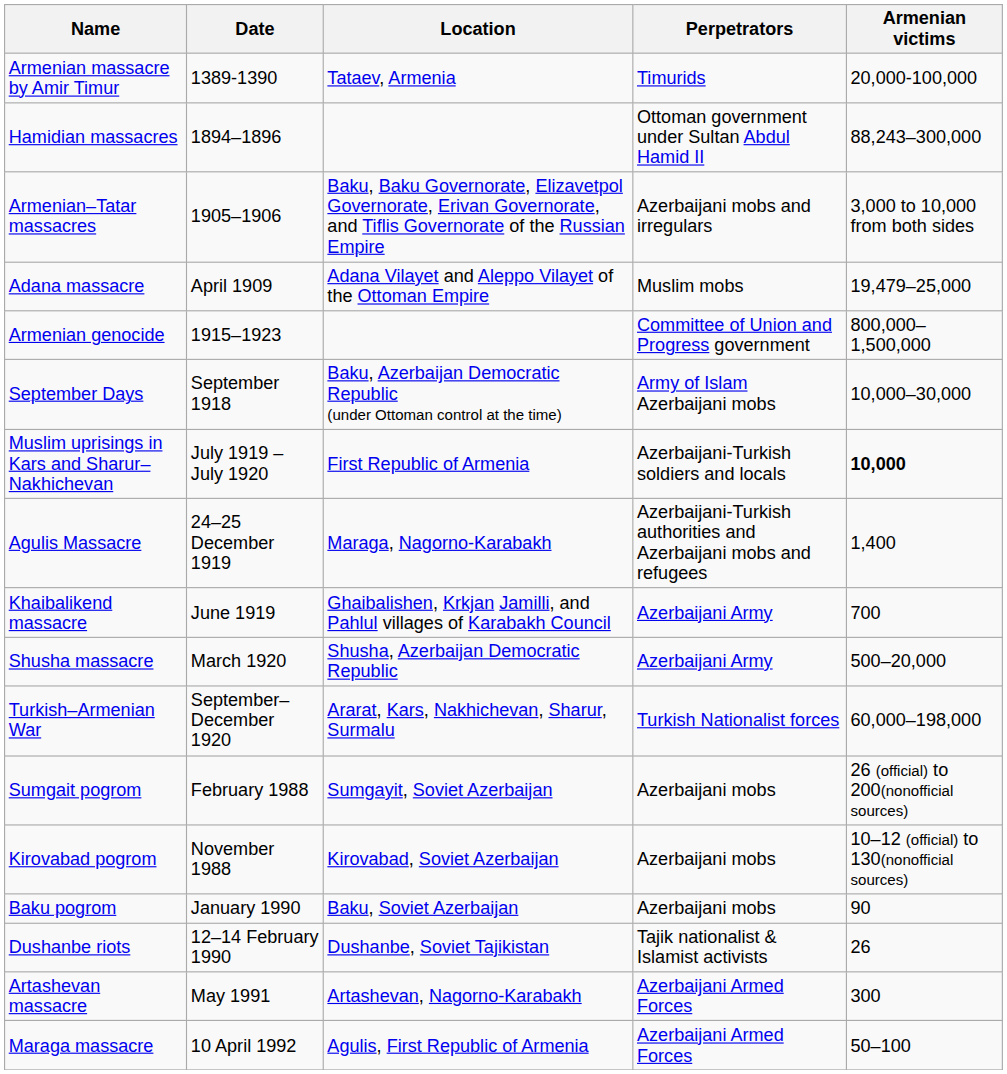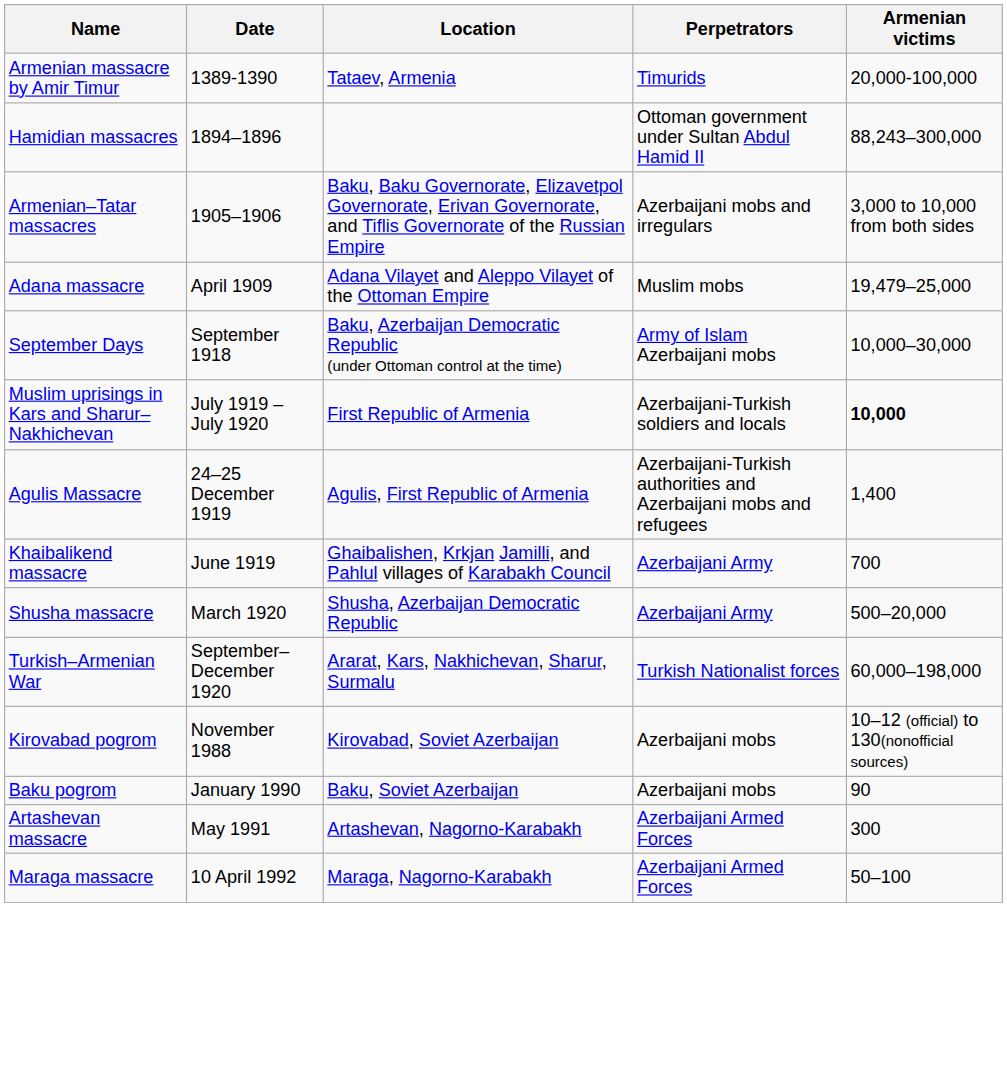 <table class="wikitable plainrowheaders sortable" style="font-size:100%;width:100%">
 <tr>
 <th>Name</th>
 <th>Date</th>
 <th>Location</th>
 <th>Perpetrators</th>
 <th>Armenian victims</th>
 </tr>
 <tr>
 <td><a href='#'>Armenian massacre by Amir Timur</a></td>
 <td>1389-1390</td>
 <td><a href='#'>Tataev</a>, <a href='#'>Armenia</a></td>
 <td> <a href='#'>Timurids</a></td>
 <td>20,000-100,000</td>
 </tr>
 <tr>
 <td><a href='#'>Hamidian massacres</a></td>
 <td>1894–1896</td>
 <td></td>
 <td> Ottoman government under Sultan <a href='#'>Abdul Hamid II</a></td>
 <td>88,243–300,000</td>
 </tr>
 <tr>
 <td><a href='#'>Armenian–Tatar massacres</a></td>
 <td>1905–1906</td>
 <td> <a href='#'>Baku</a>, <a href='#'>Baku Governorate</a>, <a href='#'>Elizavetpol Governorate</a>, <a href='#'>Erivan Governorate</a>, and <a href='#'>Tiflis Governorate</a> of the <a href='#'>Russian Empire</a></td>
 <td>Azerbaijani mobs and irregulars</td>
 <td>3,000 to 10,000 from both sides</td>
 </tr>
 <tr>
 <td><a href='#'>Adana massacre</a></td>
 <td>April 1909</td>
 <td> <a href='#'>Adana Vilayet</a> and <a href='#'>Aleppo Vilayet</a> of the <a href='#'>Ottoman Empire</a></td>
 <td>Muslim mobs</td>
 <td>19,479–25,000</td>
 </tr>
 <tr>
-<td><a href='#'>Armenian genocide</a></td>
-<td>1915–1923</td>
-<td></td>
-<td> <a href='#'>Committee of Union and Progress</a> government</td>
-<td>800,000–1,500,000</td>
-</tr>
-<tr>
 <td><a href='#'>September Days</a></td>
 <td>September 1918</td>
 <td> <a href='#'>Baku</a>, <a href='#'>Azerbaijan Democratic Republic</a><br><small>(under Ottoman control at the time)</small></td>
 <td> <a href='#'>Army of Islam</a><br>Azerbaijani mobs</td>
 <td>10,000–30,000</td>
 </tr>
 <tr>
 <td><a href='#'>Muslim uprisings in Kars and Sharur–Nakhichevan</a></td>
 <td>July 1919 – July 1920</td>
 <td> <a href='#'>First Republic of Armenia</a></td>
 <td> Azerbaijani-Turkish soldiers and locals</td>
 <td><strong>10,000</strong></td>
 </tr>
 <tr>
 <td><a href='#'>Agulis Massacre</a></td>
 <td>24–25 December 1919</td>
-<td><a href='#'>Maraga</a>, <a href='#'>Nagorno-Karabakh</a></td>
+<td> <a href='#'>Agulis</a>, <a href='#'>First Republic of Armenia</a></td>
 <td> Azerbaijani-Turkish authorities and Azerbaijani mobs and refugees</td>
 <td>1,400</td>
 </tr>
 <tr>
 <td><a href='#'>Khaibalikend massacre</a></td>
 <td>June 1919</td>
 <td> <a href='#'>Ghaibalishen</a>, <a href='#'>Krkjan</a> <a href='#'>Jamilli</a>, and <a href='#'>Pahlul</a> villages of <a href='#'>Karabakh Council</a></td>
 <td> <a href='#'>Azerbaijani Army</a></td>
 <td>700</td>
 </tr>
 <tr>
 <td><a href='#'>Shusha massacre</a></td>
 <td>March 1920</td>
 <td> <a href='#'>Shusha</a>, <a href='#'>Azerbaijan Democratic Republic</a></td>
 <td> <a href='#'>Azerbaijani Army</a></td>
 <td>500–20,000</td>
 </tr>
 <tr>
 <td><a href='#'>Turkish–Armenian War</a></td>
 <td>September–December 1920</td>
 <td> <a href='#'>Ararat</a>, <a href='#'>Kars</a>, <a href='#'>Nakhichevan</a>, <a href='#'>Sharur</a>, <a href='#'>Surmalu</a></td>
 <td> <a href='#'>Turkish Nationalist forces</a></td>
 <td>60,000–198,000</td>
 </tr>
 <tr>
-<td><a href='#'>Sumgait pogrom</a></td>
-<td>February 1988</td>
-<td> <a href='#'>Sumgayit</a>, <a href='#'>Soviet Azerbaijan</a></td>
-<td> Azerbaijani mobs</td>
-<td>26 <small>(official)</small> to 200<small>(nonofficial sources)</small></td>
-</tr>
-<tr>
 <td><a href='#'>Kirovabad pogrom</a></td>
 <td>November 1988</td>
 <td> <a href='#'>Kirovabad</a>, <a href='#'>Soviet Azerbaijan</a></td>
 <td> Azerbaijani mobs</td>
 <td>10–12 <small>(official)</small> to 130<small>(nonofficial sources)</small></td>
 </tr>
 <tr>
 <td><a href='#'>Baku pogrom</a></td>
 <td>January 1990</td>
 <td> <a href='#'>Baku</a>, <a href='#'>Soviet Azerbaijan</a></td>
 <td> Azerbaijani mobs</td>
 <td>90</td>
 </tr>
 <tr>
-<td><a href='#'>Dushanbe riots</a></td>
-<td>12–14 February 1990</td>
-<td> <a href='#'>Dushanbe</a>, <a href='#'>Soviet Tajikistan</a></td>
-<td>Tajik nationalist & Islamist activists</td>
-<td>26</td>
-</tr>
-<tr>
 <td><a href='#'>Artashevan massacre</a></td>
 <td>May 1991</td>
 <td><a href='#'>Artashevan</a>, <a href='#'>Nagorno-Karabakh</a></td>
 <td> <a href='#'>Azerbaijani Armed Forces</a></td>
 <td>300</td>
 </tr>
 <tr>
 <td><a href='#'>Maraga massacre</a></td>
 <td>10 April 1992</td>
-<td> <a href='#'>Agulis</a>, <a href='#'>First Republic of Armenia</a></td>
+<td><a href='#'>Maraga</a>, <a href='#'>Nagorno-Karabakh</a></td>
 <td> <a href='#'>Azerbaijani Armed Forces</a></td>
 <td>50–100</td>
 </tr>
 <tr>
 </tr>
 <tr>
 </tr>
 </table>
